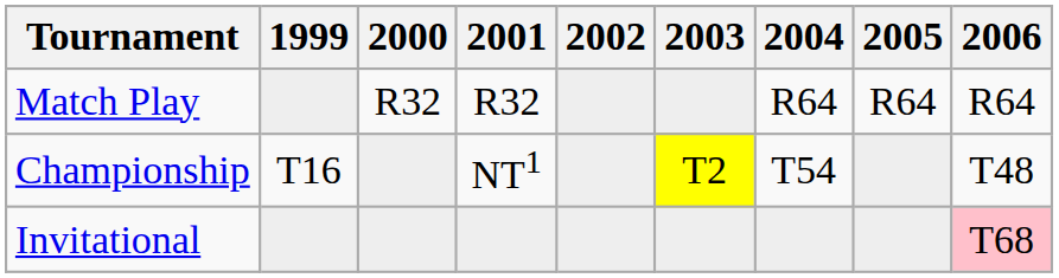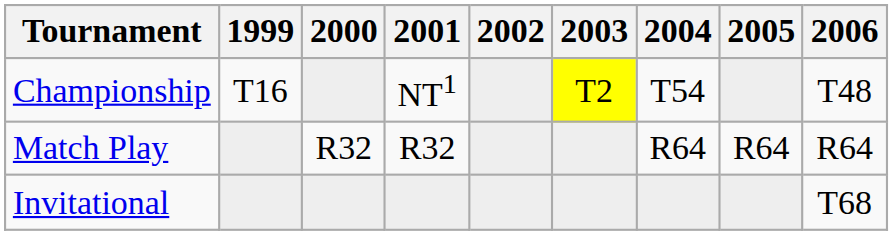 <table class="wikitable" style="text-align:center;">
 <tr>
 <th>Tournament</th>
 <th>1999</th>
 <th>2000</th>
 <th>2001</th>
 <th>2002</th>
 <th>2003</th>
 <th>2004</th>
 <th>2005</th>
 <th>2006</th>
 </tr>
 <tr>
+<td align="left"><a href='#'>Championship</a></td>
+<td>T16</td>
+<td style="background:#eeeeee;"></td>
+<td>NT<sup>1</sup></td>
+<td style="background:#eeeeee;"></td>
+<td style="background:yellow;">T2</td>
+<td>T54</td>
+<td style="background:#eeeeee;"></td>
+<td>T48</td>
+</tr>
+<tr>
 <td align="left"><a href='#'>Match Play</a></td>
 <td style="background:#eeeeee;"></td>
 <td>R32</td>
 <td>R32</td>
 <td style="background:#eeeeee;"></td>
 <td style="background:#eeeeee;"></td>
 <td>R64</td>
 <td>R64</td>
 <td>R64</td>
 </tr>
 <tr>
-<td align="left"><a href='#'>Championship</a></td>
-<td>T16</td>
-<td style="background:#eeeeee;"></td>
-<td>NT<sup>1</sup></td>
-<td style="background:#eeeeee;"></td>
-<td style="background:yellow;">T2</td>
-<td>T54</td>
-<td style="background:#eeeeee;"></td>
-<td>T48</td>
-</tr>
-<tr>
 <td align="left"><a href='#'>Invitational</a></td>
 <td style="background:#eeeeee;"></td>
 <td style="background:#eeeeee;"></td>
 <td style="background:#eeeeee;"></td>
 <td style="background:#eeeeee;"></td>
 <td style="background:#eeeeee;"></td>
 <td style="background:#eeeeee;"></td>
 <td style="background:#eeeeee;"></td>
-<td style="background: pink;">T68</td>
+<td>T68</td>
 </tr>
 </table>
